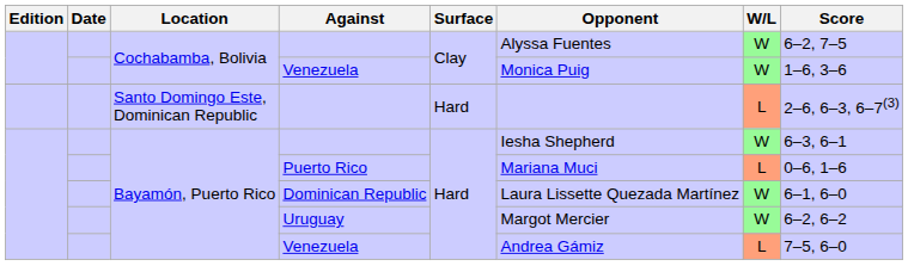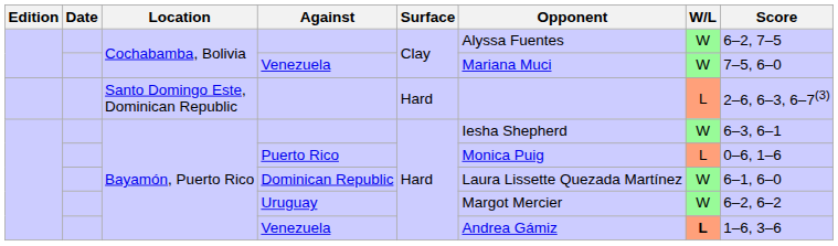 <table class=wikitable style=font-size:97%>
 <tr>
 <th>Edition</th>
 <th>Date</th>
 <th>Location</th>
 <th>Against</th>
 <th>Surface</th>
 <th>Opponent</th>
 <th>W/L</th>
 <th>Score</th>
 </tr>
 <tr style="background:#ccf;">
 <td rowspan="2"></td>
 <td></td>
 <td rowspan="2"><a href='#'>Cochabamba</a>, Bolivia</td>
 <td> </td>
 <td rowspan="2">Clay</td>
 <td> Alyssa Fuentes</td>
 <td style="text-align:center; background:#98fb98;">W</td>
 <td>6–2, 7–5</td>
 </tr>
 <tr style="background:#ccf;">
 <td></td>
 <td> <a href='#'>Venezuela</a></td>
-<td> <a href='#'>Monica Puig</a></td>
+<td> <a href='#'>Mariana Muci</a></td>
 <td style="text-align:center; background:#98fb98;">W</td>
-<td>1–6, 3–6</td>
+<td>7–5, 6–0</td>
 </tr>
 <tr style="background:#ccf;">
 <td rowspan="1"></td>
 <td></td>
 <td rowspan="1"><a href='#'>Santo Domingo Este</a>, <br>Dominican Republic</td>
 <td> </td>
 <td rowspan="1">Hard</td>
 <td> </td>
 <td style="text-align:center; background:#ffa07a;">L</td>
 <td>2–6, 6–3, 6–7<sup>(3)</sup></td>
 </tr>
 <tr style="background:#ccf;">
 <td rowspan="5"></td>
 <td></td>
 <td rowspan="5"><a href='#'>Bayamón</a>, Puerto Rico</td>
 <td> </td>
 <td rowspan="5">Hard</td>
 <td> Iesha Shepherd</td>
 <td style="text-align:center; background:#98fb98;">W</td>
 <td>6–3, 6–1</td>
 </tr>
 <tr style="background:#ccf;">
 <td></td>
 <td> <a href='#'>Puerto Rico</a></td>
-<td> <a href='#'>Mariana Muci</a></td>
+<td> <a href='#'>Monica Puig</a></td>
 <td style="text-align:center; background:#ffa07a;">L</td>
 <td>0–6, 1–6</td>
 </tr>
 <tr style="background:#ccf;">
 <td></td>
 <td> <a href='#'>Dominican Republic</a></td>
 <td> Laura Lissette Quezada Martínez</td>
 <td style="text-align:center; background:#98fb98;">W</td>
 <td>6–1, 6–0</td>
 </tr>
 <tr style="background:#ccf;">
 <td></td>
 <td> <a href='#'>Uruguay</a></td>
 <td> Margot Mercier</td>
 <td style="text-align:center; background:#98fb98;">W</td>
 <td>6–2, 6–2</td>
 </tr>
 <tr style="background:#ccf;">
 <td></td>
 <td> <a href='#'>Venezuela</a></td>
 <td> <a href='#'>Andrea Gámiz</a></td>
-<td style="text-align:center; background:#ffa07a;">L</td>
-<td>7–5, 6–0</td>
+<td style="text-align:center; background:#ffa07a;"><strong>L</strong></td>
+<td>1–6, 3–6</td>
 </tr>
 </table>
